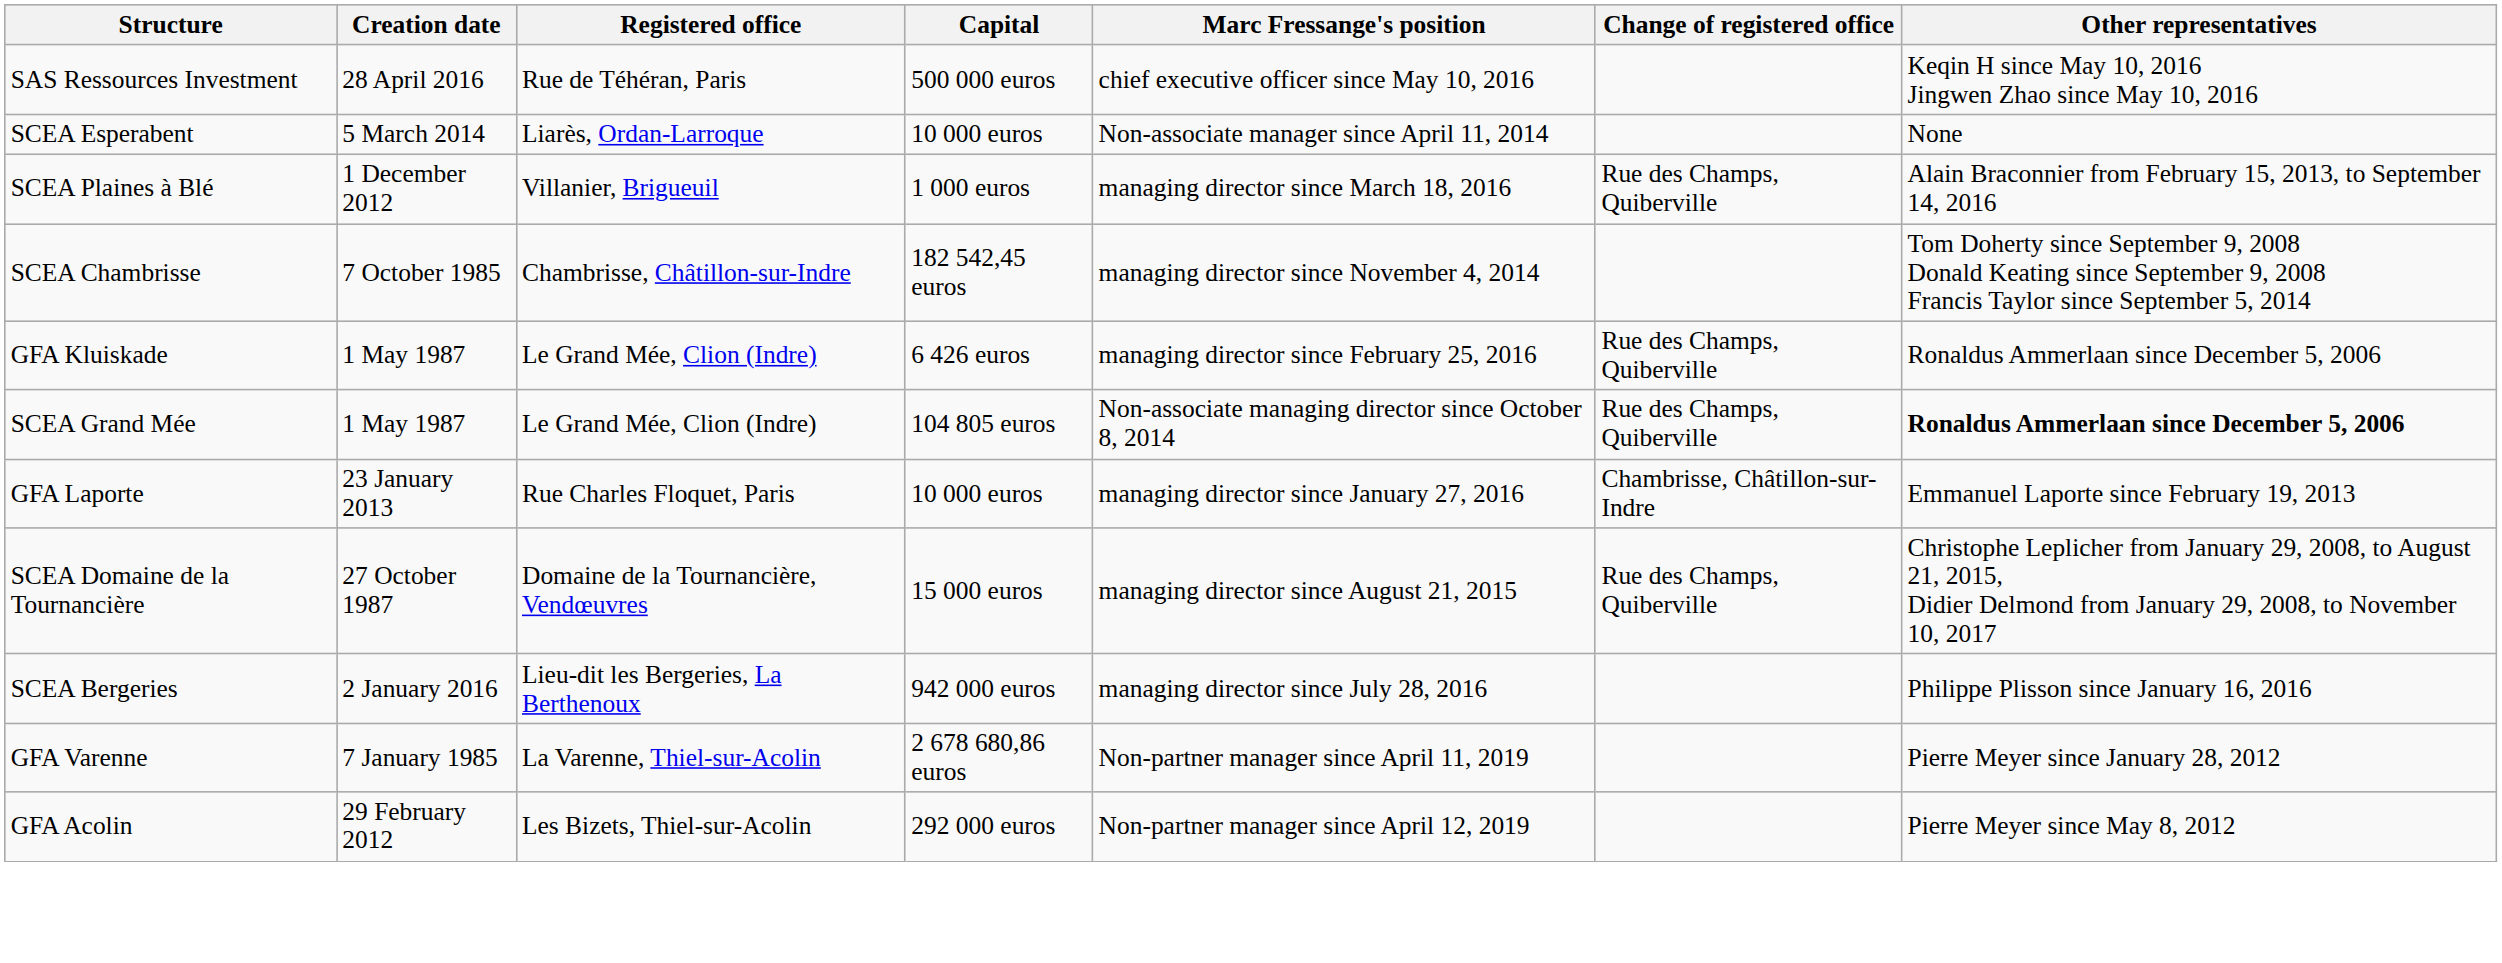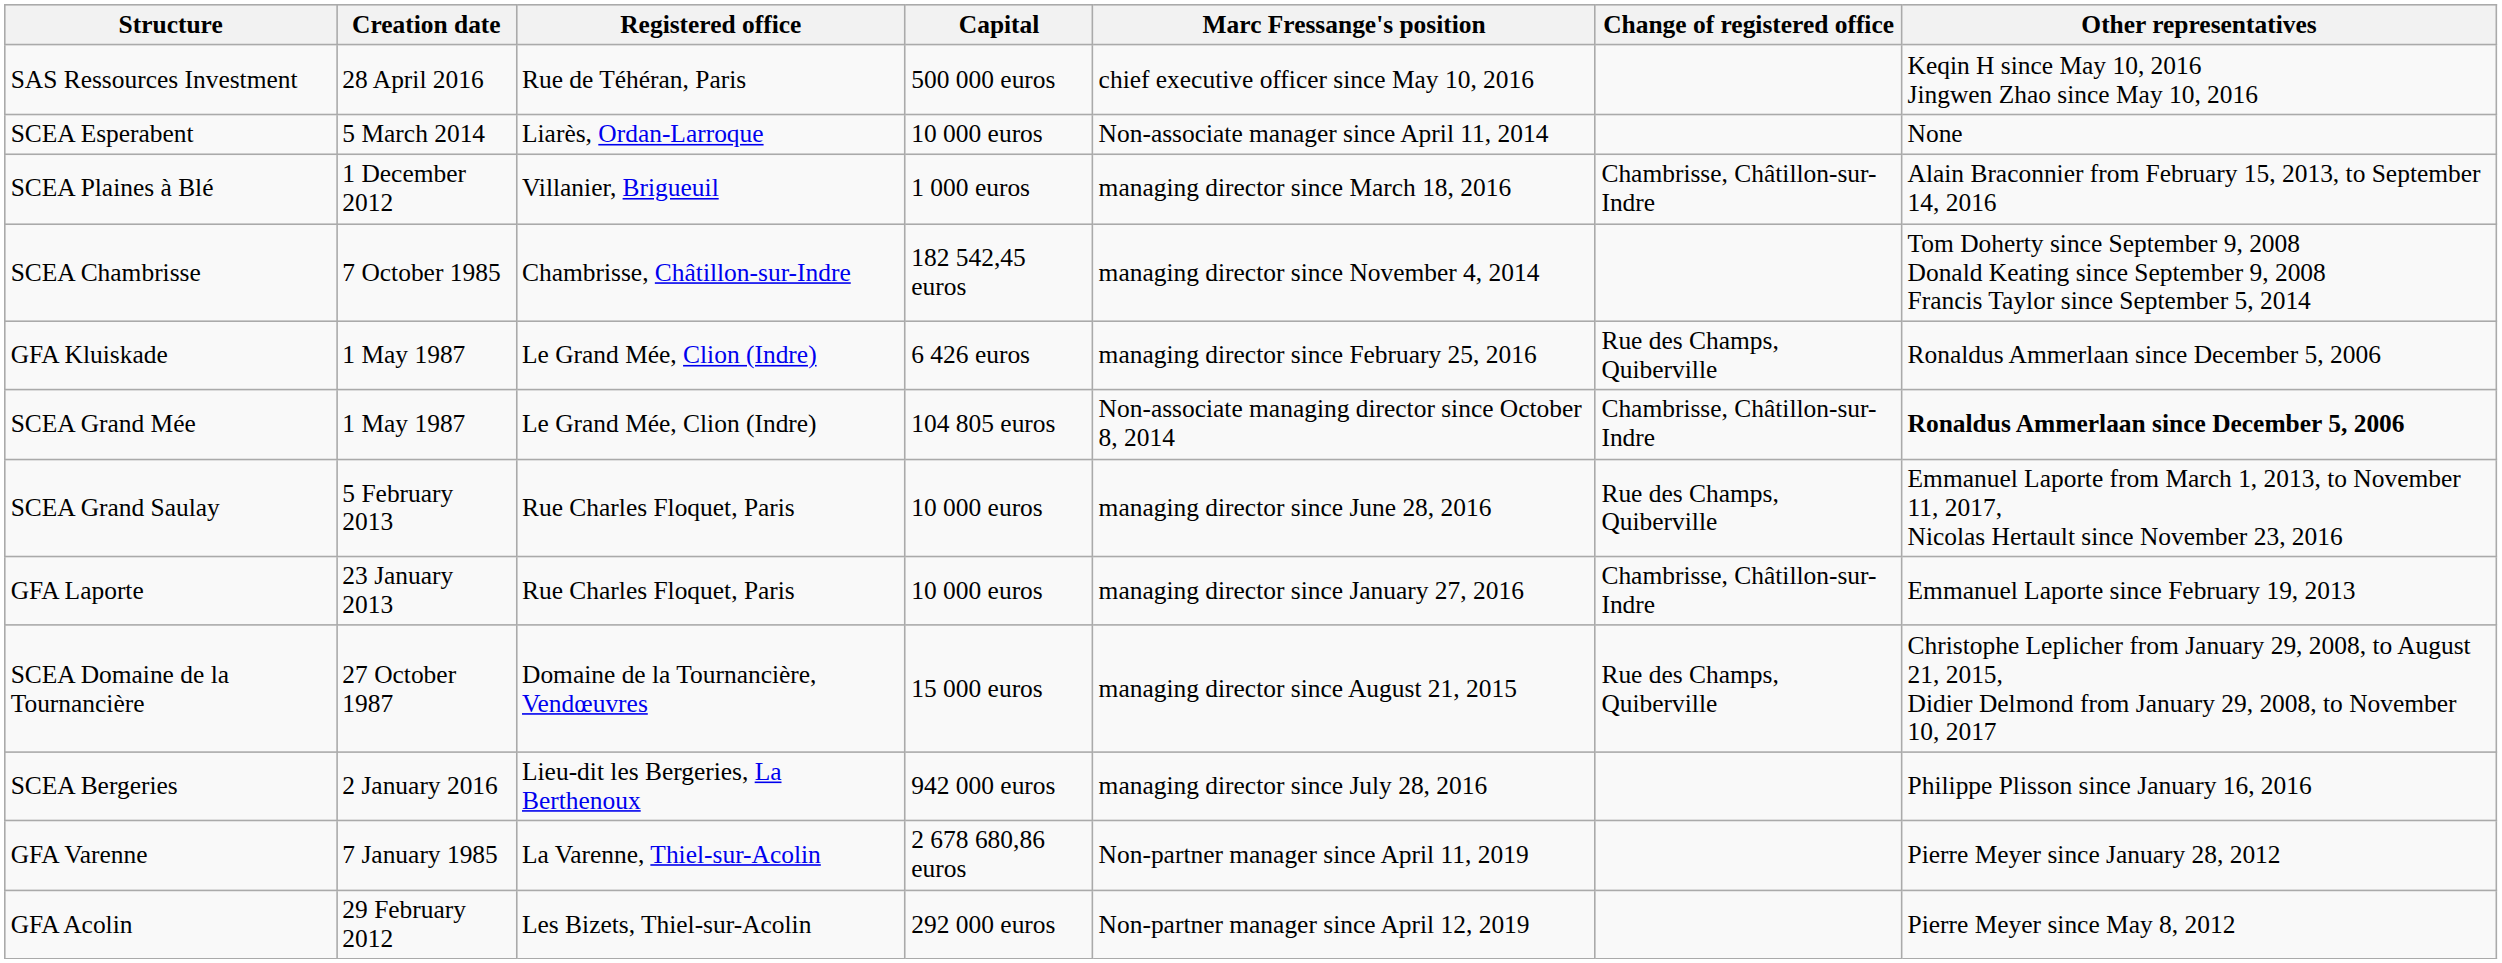 <table class="wikitable mw-collapsible">
 <tr>
 <th>Structure</th>
 <th>Creation date</th>
 <th>Registered office</th>
 <th>Capital</th>
 <th>Marc Fressange's position</th>
 <th>Change of registered office</th>
 <th>Other representatives</th>
 </tr>
 <tr>
 <td><abbr>SAS</abbr> Ressources Investment</td>
 <td>28 April 2016</td>
 <td>Rue de Téhéran, Paris</td>
 <td>500 000 euros</td>
 <td>chief executive officer since May 10, 2016</td>
 <td></td>
 <td>Keqin H since May 10, 2016<br>Jingwen Zhao since May 10, 2016</td>
 </tr>
 <tr>
 <td><abbr>SCEA</abbr> Esperabent</td>
 <td>5 March 2014</td>
 <td>Liarès, <a href='#'>Ordan-Larroque</a></td>
 <td>10 000 euros</td>
 <td>Non-associate manager since April 11, 2014</td>
 <td></td>
 <td>None</td>
 </tr>
 <tr>
 <td><abbr>SCEA</abbr> Plaines à Blé</td>
 <td><abbr>1</abbr> December 2012</td>
 <td>Villanier, <a href='#'>Brigueuil</a></td>
 <td>1 000 euros</td>
 <td>managing director since March 18, 2016</td>
-<td>Rue des Champs, Quiberville</td>
+<td>Chambrisse, Châtillon-sur-Indre</td>
 <td>Alain Braconnier from February 15, 2013, to September 14, 2016</td>
 </tr>
 <tr>
 <td><abbr>SCEA</abbr> Chambrisse</td>
 <td>7 October 1985</td>
 <td>Chambrisse, <a href='#'>Châtillon-sur-Indre</a></td>
 <td>182 542,45 euros</td>
 <td>managing director since November 4, 2014</td>
 <td></td>
 <td>Tom Doherty since September 9, 2008<br>Donald Keating since September 9, 2008<br>Francis Taylor since September 5, 2014</td>
 </tr>
 <tr>
 <td><abbr>GFA</abbr> Kluiskade</td>
 <td><abbr>1</abbr> May 1987</td>
 <td>Le Grand Mée, <a href='#'>Clion (Indre)</a></td>
 <td>6 426 euros</td>
 <td>managing director since February 25, 2016</td>
 <td>Rue des Champs, Quiberville</td>
 <td>Ronaldus Ammerlaan since December 5, 2006</td>
 </tr>
 <tr>
 <td><abbr>SCEA</abbr> Grand Mée</td>
 <td><abbr>1</abbr> May 1987</td>
 <td>Le Grand Mée, Clion (Indre)</td>
 <td>104 805 euros</td>
 <td>Non-associate managing director since October 8, 2014</td>
+<td>Chambrisse, Châtillon-sur-Indre</td>
+<td><strong>Ronaldus Ammerlaan since December 5, 2006</strong></td>
+</tr>
+<tr>
+<td><abbr>SCEA</abbr> Grand Saulay</td>
+<td>5 February 2013</td>
+<td>Rue Charles Floquet, Paris</td>
+<td>10 000 euros</td>
+<td>managing director since June 28, 2016</td>
 <td>Rue des Champs, Quiberville</td>
-<td><strong>Ronaldus Ammerlaan since December 5, 2006</strong></td>
+<td>Emmanuel Laporte from March 1, 2013, to November 11, 2017,<br>Nicolas Hertault since November 23, 2016</td>
 </tr>
 <tr>
 <td><abbr>GFA</abbr> Laporte</td>
 <td>23 January 2013</td>
 <td>Rue Charles Floquet, Paris</td>
 <td>10 000 euros</td>
 <td>managing director since January 27, 2016</td>
 <td>Chambrisse, Châtillon-sur-Indre</td>
 <td>Emmanuel Laporte since February 19, 2013</td>
 </tr>
 <tr>
 <td><abbr>SCEA</abbr> Domaine de la Tournancière</td>
 <td>27 October 1987</td>
 <td>Domaine de la Tournancière, <a href='#'>Vendœuvres</a></td>
 <td>15 000 euros</td>
 <td>managing director since August 21, 2015</td>
 <td>Rue des Champs, Quiberville</td>
 <td>Christophe Leplicher from January 29, 2008, to August 21, 2015,<br>Didier Delmond from January 29, 2008, to November 10, 2017</td>
 </tr>
 <tr>
 <td><abbr>SCEA</abbr> Bergeries</td>
 <td>2 January 2016</td>
 <td>Lieu-dit les Bergeries, <a href='#'>La Berthenoux</a></td>
 <td>942 000 euros</td>
 <td>managing director since July 28, 2016</td>
 <td></td>
 <td>Philippe Plisson since January 16, 2016</td>
 </tr>
 <tr>
 <td><abbr>GFA</abbr> Varenne</td>
 <td>7 January 1985</td>
 <td>La Varenne, <a href='#'>Thiel-sur-Acolin</a></td>
 <td>2 678 680,86 euros</td>
 <td>Non-partner manager since April 11, 2019</td>
 <td></td>
 <td>Pierre Meyer since January 28, 2012</td>
 </tr>
 <tr>
 <td><abbr>GFA</abbr> Acolin</td>
 <td>29 February 2012</td>
 <td>Les Bizets, Thiel-sur-Acolin</td>
 <td>292 000 euros</td>
 <td>Non-partner manager since April 12, 2019</td>
 <td></td>
 <td>Pierre Meyer since May 8, 2012</td>
 </tr>
 </table>
